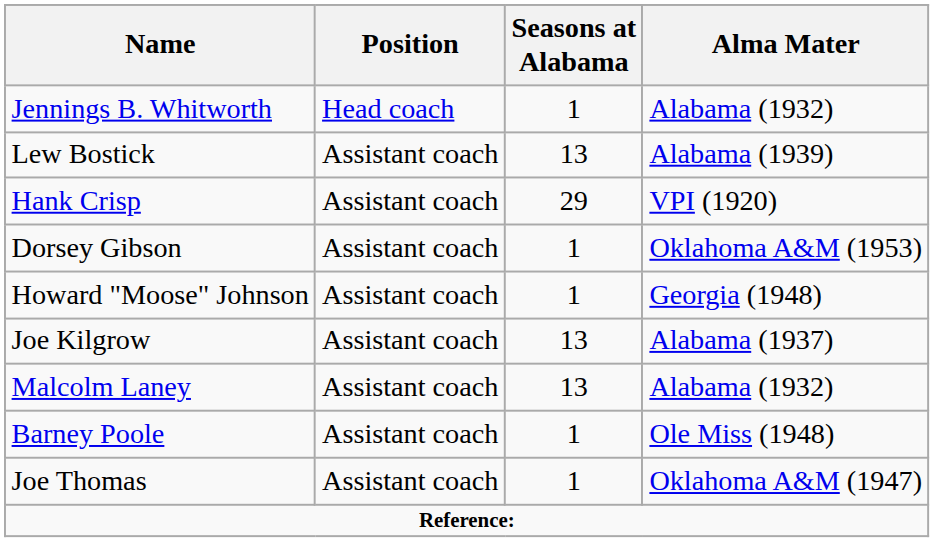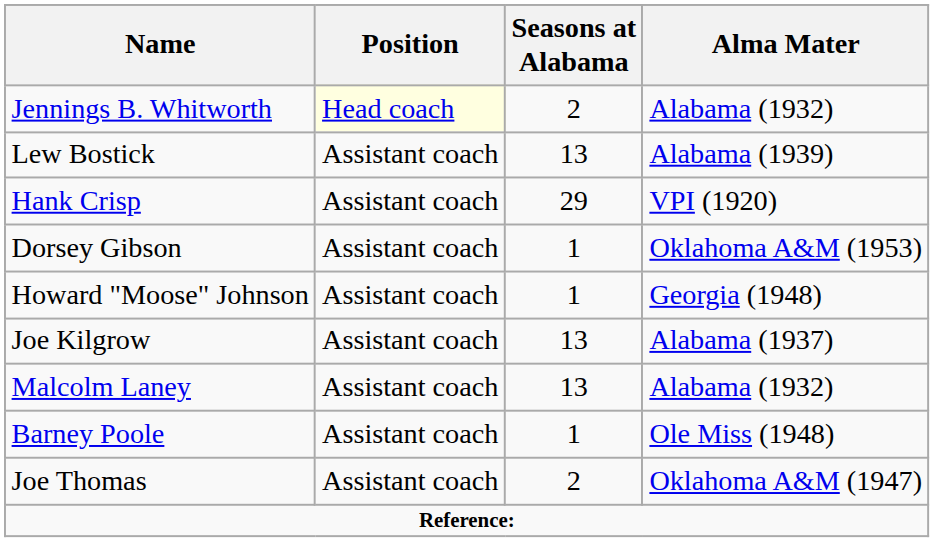 <table class="wikitable" border="1" style="font-size:90%;">
 <tr>
 <th>Name</th>
 <th>Position</th>
 <th>Seasons at<br>Alabama</th>
 <th>Alma Mater</th>
 </tr>
 <tr>
 <td><a href='#'>Jennings B. Whitworth</a></td>
-<td><a href='#'>Head coach</a></td>
-<td align=center>1</td>
+<td style="background: lightyellow;"><a href='#'>Head coach</a></td>
+<td align=center>2</td>
 <td><a href='#'>Alabama</a> (1932)</td>
 </tr>
 <tr>
 <td>Lew Bostick</td>
 <td>Assistant coach</td>
 <td align=center>13</td>
 <td><a href='#'>Alabama</a> (1939)</td>
 </tr>
 <tr>
 <td><a href='#'>Hank Crisp</a></td>
 <td>Assistant coach</td>
 <td align=center>29</td>
 <td><a href='#'>VPI</a> (1920)</td>
 </tr>
 <tr>
 <td>Dorsey Gibson</td>
 <td>Assistant coach</td>
 <td align=center>1</td>
 <td><a href='#'>Oklahoma A&M</a> (1953)</td>
 </tr>
 <tr>
 <td>Howard "Moose" Johnson</td>
 <td>Assistant coach</td>
 <td align=center>1</td>
 <td><a href='#'>Georgia</a> (1948)</td>
 </tr>
 <tr>
 <td>Joe Kilgrow</td>
 <td>Assistant coach</td>
 <td align=center>13</td>
 <td><a href='#'>Alabama</a> (1937)</td>
 </tr>
 <tr>
 <td><a href='#'>Malcolm Laney</a></td>
 <td>Assistant coach</td>
 <td align=center>13</td>
 <td><a href='#'>Alabama</a> (1932)</td>
 </tr>
 <tr>
 <td><a href='#'>Barney Poole</a></td>
 <td>Assistant coach</td>
 <td align=center>1</td>
 <td><a href='#'>Ole Miss</a> (1948)</td>
 </tr>
 <tr>
 <td>Joe Thomas</td>
 <td>Assistant coach</td>
-<td align=center>1</td>
+<td align=center>2</td>
 <td><a href='#'>Oklahoma A&M</a> (1947)</td>
 </tr>
 <tr>
 <td colspan="4" style="font-size: 8pt" align="center"><strong>Reference:</strong></td>
 </tr>
 </table>
